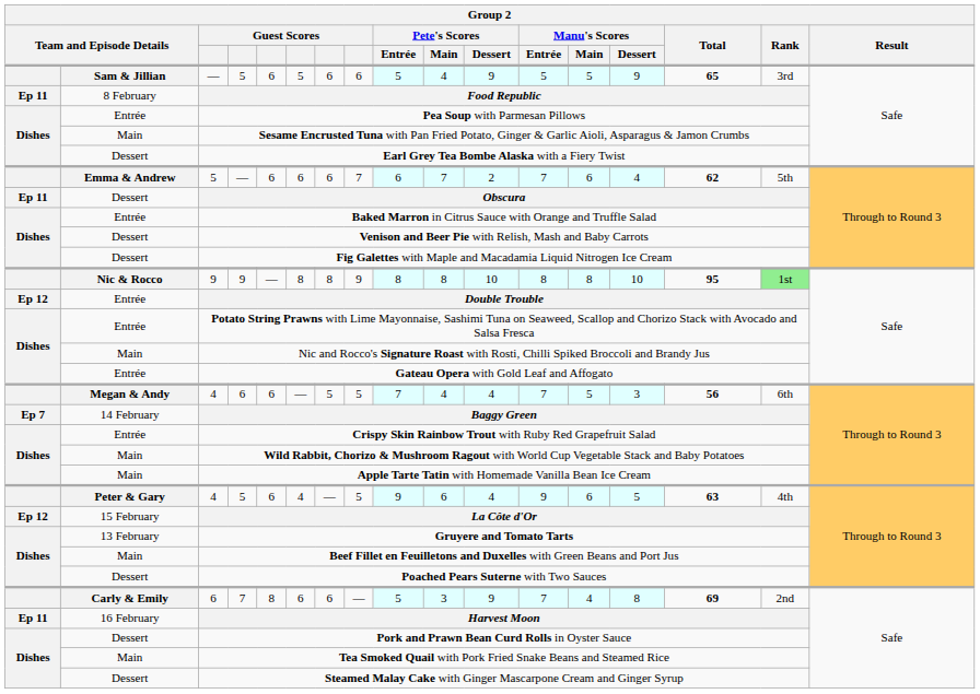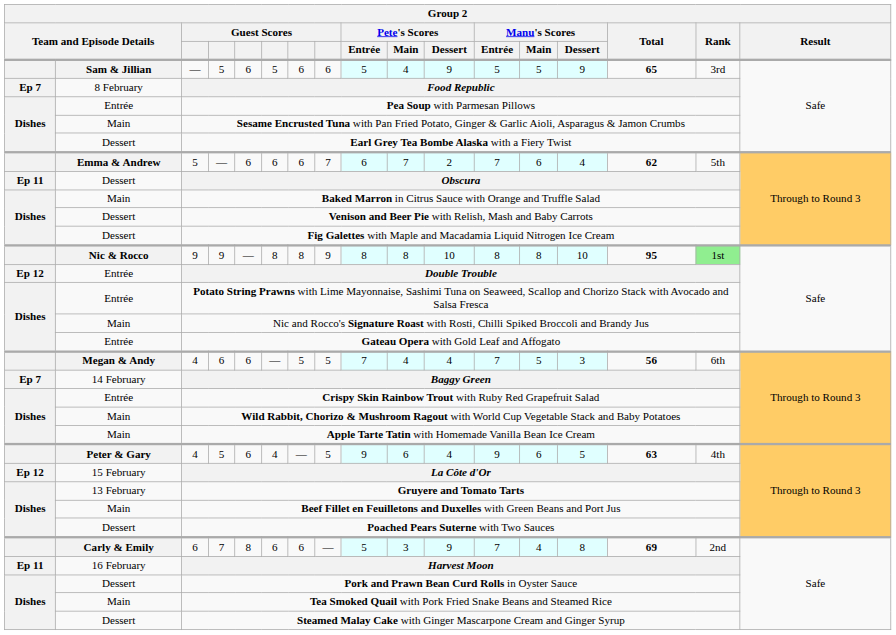 <table class="wikitable plainrowheaders" style="text-align:center; font-size:90%; width:80em;margin-left: auto; margin-right: auto; border: none">
 <tr>
 <th colspan="20" >Group 2</th>
 </tr>
 <tr>
 <th scope="col" rowspan="2" colspan="2" style="width:20%;">Team and Episode Details</th>
 <th scope="col" colspan="6" style="width:15%;">Guest Scores</th>
 <th scope="col" colspan="3" style="width:15%;"><a href='#'>Pete</a>'s Scores</th>
 <th scope="col" colspan="3" style="width:15%;"><a href='#'>Manu</a>'s Scores</th>
 <th scope="col" rowspan="2" style="width:10%;">Total<br><small></small></th>
 <th scope="col" rowspan="2" style="width:5%;">Rank</th>
 <th scope="col" rowspan="2" style="width:20%;">Result</th>
 </tr>
 <tr>
 <th scope="col" style="width:3%;"></th>
 <th scope="col" style="width:3%;"></th>
 <th scope="col" style="width:3%;"></th>
 <th scope="col" style="width:3%;"></th>
 <th scope="col" style="width:3%;"></th>
 <th scope="col" style="width:3%;"></th>
 <th scope="col">Entrée</th>
 <th scope="col">Main</th>
 <th scope="col">Dessert</th>
 <th scope="col">Entrée</th>
 <th scope="col">Main</th>
 <th scope="col">Dessert</th>
 </tr>
 <tr style="border-top:3px solid #aaa;">
 </tr>
 <tr>
 <th></th>
 <th style="text-align:centre">Sam & Jillian</th>
 <td>—</td>
 <td>5</td>
 <td>6</td>
 <td>5</td>
 <td>6</td>
 <td>6</td>
 <td bgcolor=#E0FFFF>5</td>
 <td bgcolor=#E0FFFF>4</td>
 <td bgcolor=#E0FFFF>9</td>
 <td bgcolor=#E0FFFF>5</td>
 <td bgcolor=#E0FFFF>5</td>
 <td bgcolor=#E0FFFF>9</td>
 <td><strong>65</strong></td>
 <td>3rd</td>
 <td rowspan="5">Safe</td>
 </tr>
 <tr>
-<th>Ep 11</th>
+<th>Ep 7</th>
 <td>8 February</td>
 <th colspan="14"><em>Food Republic</em></th>
 </tr>
 <tr>
 <th rowspan="3">Dishes</th>
 <td>Entrée</td>
 <td colspan="14"><strong>Pea Soup</strong> with Parmesan Pillows</td>
 </tr>
 <tr>
 <td>Main</td>
 <td colspan="14"><strong>Sesame Encrusted Tuna</strong> with Pan Fried Potato, Ginger & Garlic Aioli, Asparagus & Jamon Crumbs</td>
 </tr>
 <tr>
 <td>Dessert</td>
 <td colspan="14"><strong>Earl Grey Tea Bombe Alaska</strong> with a Fiery Twist</td>
 </tr>
 <tr style="border-top:3px solid #aaa;">
 <th></th>
 <th style="text-align:centre">Emma & Andrew</th>
 <td>5</td>
 <td>—</td>
 <td>6</td>
 <td>6</td>
 <td>6</td>
 <td>7</td>
 <td bgcolor=#E0FFFF>6</td>
 <td bgcolor=#E0FFFF>7</td>
 <td bgcolor=#E0FFFF>2</td>
 <td bgcolor=#E0FFFF>7</td>
 <td bgcolor=#E0FFFF>6</td>
 <td bgcolor=#E0FFFF>4</td>
 <td><strong>62</strong></td>
 <td>5th</td>
 <td rowspan="5" style="background:#FFCC66">Through to Round 3</td>
 </tr>
 <tr>
 <th>Ep 11</th>
 <td>Dessert</td>
 <th colspan="14"><em>Obscura</em></th>
 </tr>
 <tr>
 <th rowspan="3">Dishes</th>
-<td>Entrée</td>
+<td>Main</td>
 <td colspan="14"><strong>Baked Marron</strong> in Citrus Sauce with Orange and Truffle Salad</td>
 </tr>
 <tr>
 <td>Dessert</td>
 <td colspan="14"><strong>Venison and Beer Pie</strong> with Relish, Mash and Baby Carrots</td>
 </tr>
 <tr>
 <td>Dessert</td>
 <td colspan="14"><strong>Fig Galettes</strong> with Maple and Macadamia Liquid Nitrogen Ice Cream</td>
 </tr>
 <tr style="border-top:3px solid #aaa;">
 <th></th>
 <th style="text-align:centre">Nic & Rocco</th>
 <td>9</td>
 <td>9</td>
 <td>—</td>
 <td>8</td>
 <td>8</td>
 <td>9</td>
 <td bgcolor=#E0FFFF>8</td>
 <td bgcolor=#E0FFFF>8</td>
 <td bgcolor=#E0FFFF>10</td>
 <td bgcolor=#E0FFFF>8</td>
 <td bgcolor=#E0FFFF>8</td>
 <td bgcolor=#E0FFFF>10</td>
 <td><strong>95</strong></td>
 <td style="background:lightgreen">1st</td>
 <td rowspan="5">Safe</td>
 </tr>
 <tr>
 <th>Ep 12</th>
 <td>Entrée</td>
 <th colspan="14"><em>Double Trouble</em></th>
 </tr>
 <tr>
 <th rowspan="3">Dishes</th>
 <td>Entrée</td>
 <td colspan="14"><strong>Potato String Prawns</strong> with Lime Mayonnaise, Sashimi Tuna on Seaweed, Scallop and Chorizo Stack with Avocado and Salsa Fresca</td>
 </tr>
 <tr>
 <td>Main</td>
 <td colspan="14">Nic and Rocco's <strong>Signature Roast</strong> with Rosti, Chilli Spiked Broccoli and Brandy Jus</td>
 </tr>
 <tr>
 <td>Entrée</td>
 <td colspan="14"><strong>Gateau Opera</strong> with Gold Leaf and Affogato</td>
 </tr>
 <tr style="border-top:3px solid #aaa;">
 <th></th>
 <th style="text-align:centre">Megan & Andy</th>
 <td>4</td>
 <td>6</td>
 <td>6</td>
 <td>—</td>
 <td>5</td>
 <td>5</td>
 <td bgcolor=#E0FFFF>7</td>
 <td bgcolor=#E0FFFF>4</td>
 <td bgcolor=#E0FFFF>4</td>
 <td bgcolor=#E0FFFF>7</td>
 <td bgcolor=#E0FFFF>5</td>
 <td bgcolor=#E0FFFF>3</td>
 <td><strong>56</strong></td>
 <td>6th</td>
 <td rowspan="5" style="background:#FFCC66">Through to Round 3</td>
 </tr>
 <tr>
 <th>Ep 7</th>
 <td>14 February</td>
 <th colspan="14"><em>Baggy Green</em></th>
 </tr>
 <tr>
 <th rowspan="3">Dishes</th>
 <td>Entrée</td>
 <td colspan="14"><strong>Crispy Skin Rainbow Trout</strong> with Ruby Red Grapefruit Salad</td>
 </tr>
 <tr>
 <td>Main</td>
 <td colspan="14"><strong>Wild Rabbit, Chorizo & Mushroom Ragout</strong> with World Cup Vegetable Stack and Baby Potatoes</td>
 </tr>
 <tr>
 <td>Main</td>
 <td colspan="14"><strong>Apple Tarte Tatin</strong> with Homemade Vanilla Bean Ice Cream</td>
 </tr>
 <tr style="border-top:3px solid #aaa;">
 <th></th>
 <th style="text-align:centre">Peter & Gary</th>
 <td>4</td>
 <td>5</td>
 <td>6</td>
 <td>4</td>
 <td>—</td>
 <td>5</td>
 <td bgcolor=#E0FFFF>9</td>
 <td bgcolor=#E0FFFF>6</td>
 <td bgcolor=#E0FFFF>4</td>
 <td bgcolor=#E0FFFF>9</td>
 <td bgcolor=#E0FFFF>6</td>
 <td bgcolor=#E0FFFF>5</td>
 <td><strong>63</strong></td>
 <td>4th</td>
 <td rowspan="5" style="background:#FFCC66">Through to Round 3</td>
 </tr>
 <tr>
 <th>Ep 12</th>
 <td>15 February</td>
 <th colspan="14"><em>La Côte d'Or</em></th>
 </tr>
 <tr>
 <th rowspan="3">Dishes</th>
 <td>13 February</td>
 <td colspan="14"><strong>Gruyere and Tomato Tarts</strong></td>
 </tr>
 <tr>
 <td>Main</td>
 <td colspan="14"><strong>Beef Fillet en Feuilletons and Duxelles</strong> with Green Beans and Port Jus</td>
 </tr>
 <tr>
 <td>Dessert</td>
 <td colspan="14"><strong>Poached Pears Suterne</strong> with Two Sauces</td>
 </tr>
 <tr style="border-top:3px solid #aaa;">
 <th></th>
 <th style="text-align:centre">Carly & Emily</th>
 <td>6</td>
 <td>7</td>
 <td>8</td>
 <td>6</td>
 <td>6</td>
 <td>—</td>
 <td bgcolor=#E0FFFF>5</td>
 <td bgcolor=#E0FFFF>3</td>
 <td bgcolor=#E0FFFF>9</td>
 <td bgcolor=#E0FFFF>7</td>
 <td bgcolor=#E0FFFF>4</td>
 <td bgcolor=#E0FFFF>8</td>
 <td><strong>69</strong></td>
 <td>2nd</td>
 <td rowspan="5">Safe</td>
 </tr>
 <tr>
 <th>Ep 11</th>
 <td>16 February</td>
 <th colspan="14"><em>Harvest Moon</em></th>
 </tr>
 <tr>
 <th rowspan="3">Dishes</th>
 <td>Dessert</td>
 <td colspan="14"><strong>Pork and Prawn Bean Curd Rolls</strong> in Oyster Sauce</td>
 </tr>
 <tr>
 <td>Main</td>
 <td colspan="14"><strong>Tea Smoked Quail</strong> with Pork Fried Snake Beans and Steamed Rice</td>
 </tr>
 <tr>
 <td>Dessert</td>
 <td colspan="14"><strong>Steamed Malay Cake</strong> with Ginger Mascarpone Cream and Ginger Syrup</td>
 </tr>
 </table>
